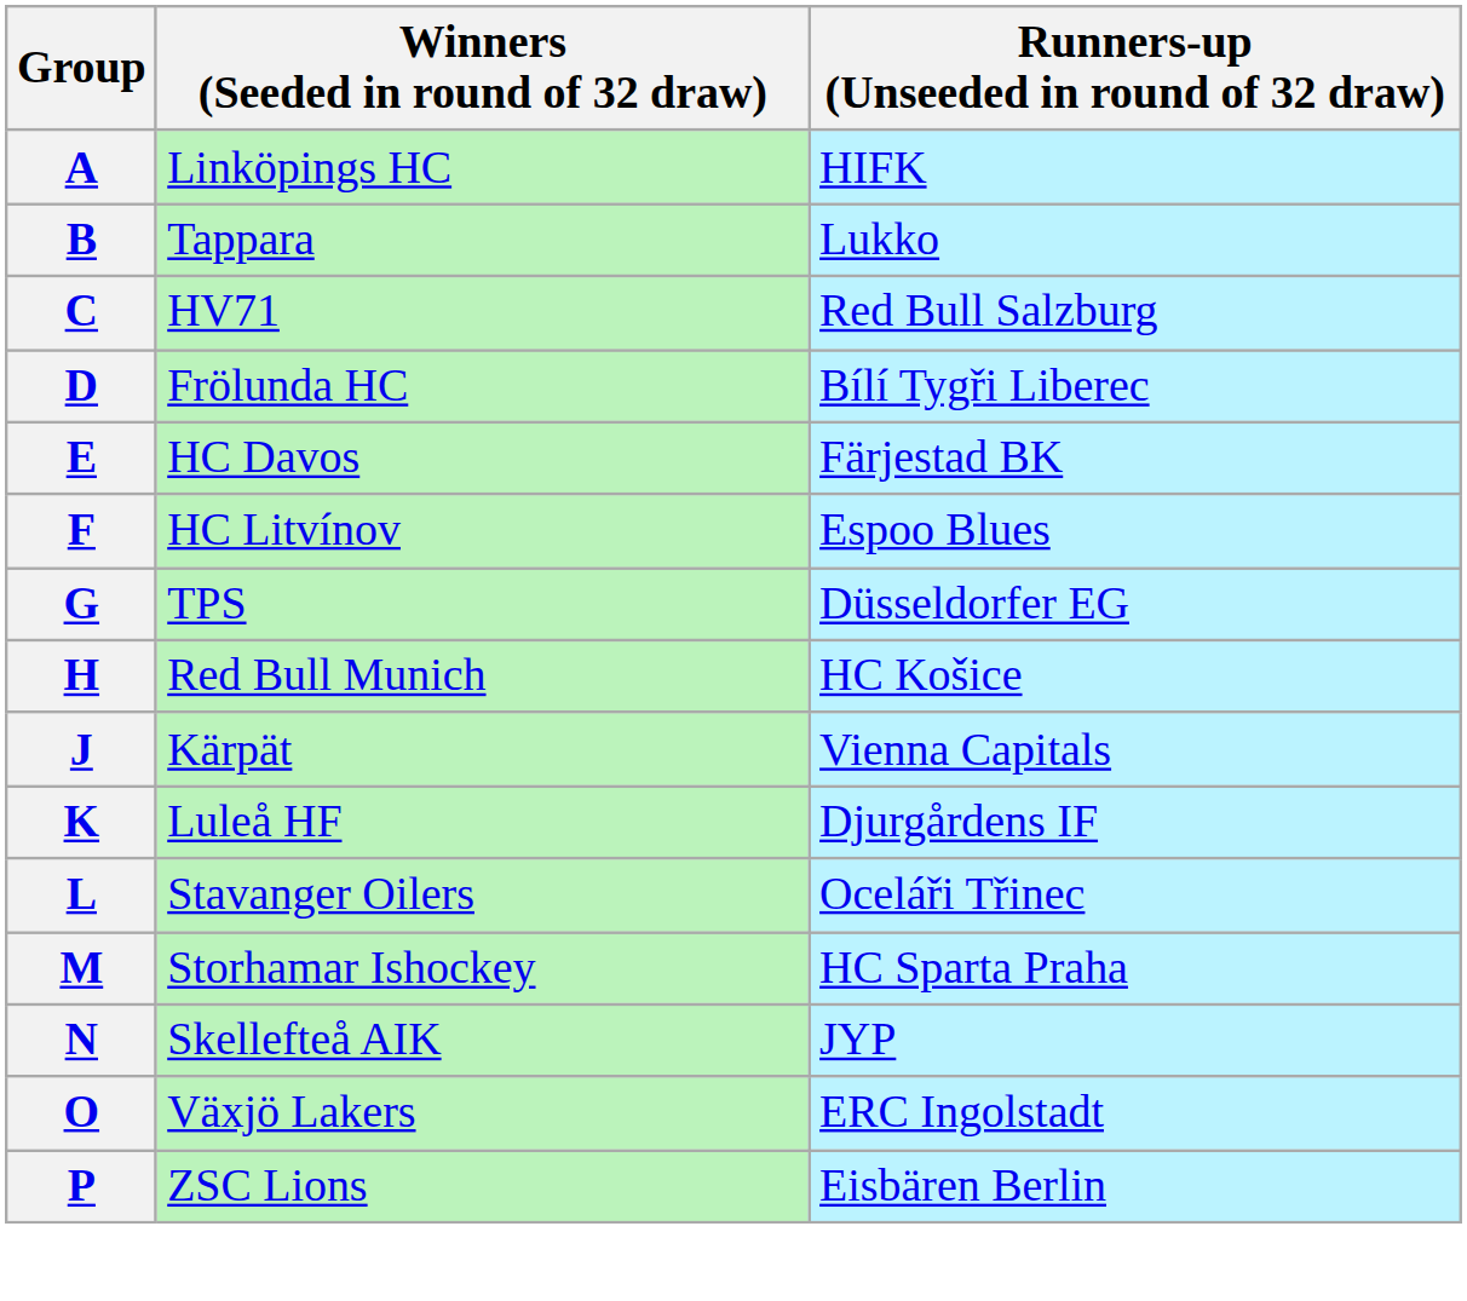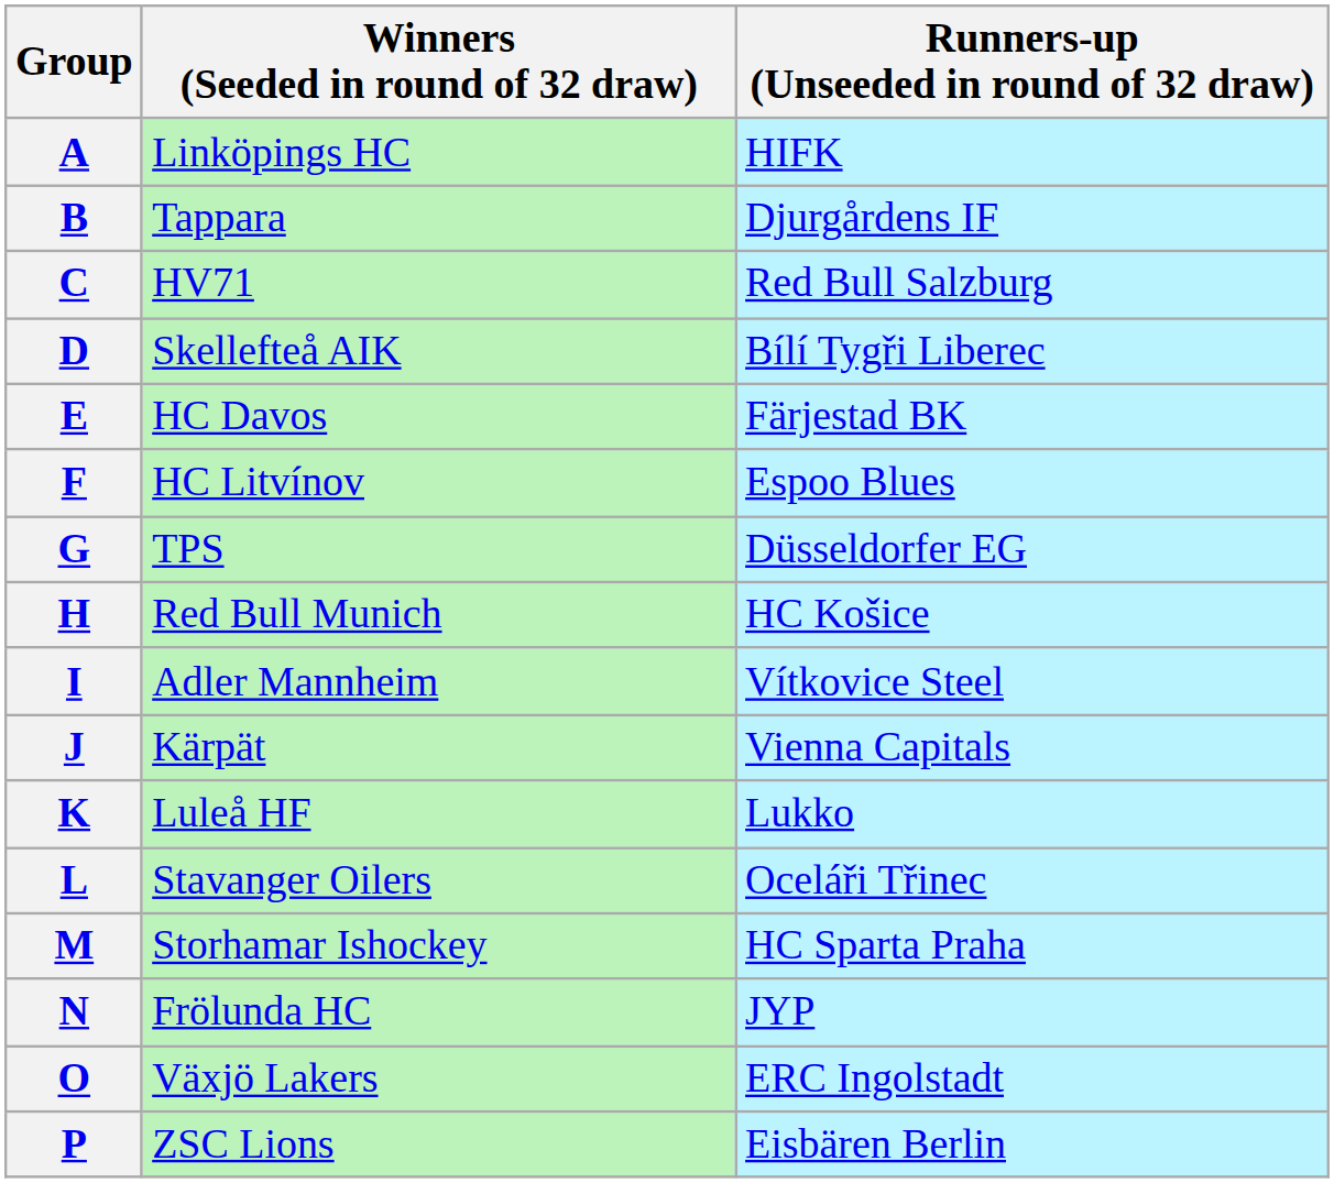 <table class="wikitable">
 <tr>
 <th>Group</th>
 <th width=220>Winners<br>(Seeded in round of 32 draw)</th>
 <th width=220>Runners-up<br>(Unseeded in round of 32 draw)</th>
 </tr>
 <tr>
 <th><a href='#'>A</a></th>
 <td bgcolor=#BBF3BB> <a href='#'>Linköpings HC</a></td>
 <td bgcolor=#BBF3FF> <a href='#'>HIFK</a></td>
 </tr>
 <tr>
 <th><a href='#'>B</a></th>
 <td bgcolor=#BBF3BB> <a href='#'>Tappara</a></td>
-<td bgcolor=#BBF3FF> <a href='#'>Lukko</a></td>
+<td bgcolor=#BBF3FF> <a href='#'>Djurgårdens IF</a></td>
 </tr>
 <tr>
 <th><a href='#'>C</a></th>
 <td bgcolor=#BBF3BB> <a href='#'>HV71</a></td>
 <td bgcolor=#BBF3FF> <a href='#'>Red Bull Salzburg</a></td>
 </tr>
 <tr>
 <th><a href='#'>D</a></th>
-<td bgcolor=#BBF3BB> <a href='#'>Frölunda HC</a></td>
+<td bgcolor=#BBF3BB> <a href='#'>Skellefteå AIK</a></td>
 <td bgcolor=#BBF3FF> <a href='#'>Bílí Tygři Liberec</a></td>
 </tr>
 <tr>
 <th><a href='#'>E</a></th>
 <td bgcolor=#BBF3BB> <a href='#'>HC Davos</a></td>
 <td bgcolor=#BBF3FF> <a href='#'>Färjestad BK</a></td>
 </tr>
 <tr>
 <th><a href='#'>F</a></th>
 <td bgcolor=#BBF3BB> <a href='#'>HC Litvínov</a></td>
 <td bgcolor=#BBF3FF> <a href='#'>Espoo Blues</a></td>
 </tr>
 <tr>
 <th><a href='#'>G</a></th>
 <td bgcolor=#BBF3BB> <a href='#'>TPS</a></td>
 <td bgcolor=#BBF3FF> <a href='#'>Düsseldorfer EG</a></td>
 </tr>
 <tr>
 <th><a href='#'>H</a></th>
 <td bgcolor=#BBF3BB> <a href='#'>Red Bull Munich</a></td>
 <td bgcolor=#BBF3FF> <a href='#'>HC Košice</a></td>
 </tr>
 <tr>
+<th><a href='#'>I</a></th>
+<td bgcolor=#BBF3BB> <a href='#'>Adler Mannheim</a></td>
+<td bgcolor=#BBF3FF> <a href='#'>Vítkovice Steel</a></td>
+</tr>
+<tr>
 <th><a href='#'>J</a></th>
 <td bgcolor=#BBF3BB> <a href='#'>Kärpät</a></td>
 <td bgcolor=#BBF3FF> <a href='#'>Vienna Capitals</a></td>
 </tr>
 <tr>
 <th><a href='#'>K</a></th>
 <td bgcolor=#BBF3BB> <a href='#'>Luleå HF</a></td>
-<td bgcolor=#BBF3FF> <a href='#'>Djurgårdens IF</a></td>
+<td bgcolor=#BBF3FF> <a href='#'>Lukko</a></td>
 </tr>
 <tr>
 <th><a href='#'>L</a></th>
 <td bgcolor=#BBF3BB> <a href='#'>Stavanger Oilers</a></td>
 <td bgcolor=#BBF3FF> <a href='#'>Oceláři Třinec</a></td>
 </tr>
 <tr>
 <th><a href='#'>M</a></th>
 <td bgcolor=#BBF3BB> <a href='#'>Storhamar Ishockey</a></td>
 <td bgcolor=#BBF3FF> <a href='#'>HC Sparta Praha</a></td>
 </tr>
 <tr>
 <th><a href='#'>N</a></th>
-<td bgcolor=#BBF3BB> <a href='#'>Skellefteå AIK</a></td>
+<td bgcolor=#BBF3BB> <a href='#'>Frölunda HC</a></td>
 <td bgcolor=#BBF3FF> <a href='#'>JYP</a></td>
 </tr>
 <tr>
 <th><a href='#'>O</a></th>
 <td bgcolor=#BBF3BB> <a href='#'>Växjö Lakers</a></td>
 <td bgcolor=#BBF3FF> <a href='#'>ERC Ingolstadt</a></td>
 </tr>
 <tr>
 <th><a href='#'>P</a></th>
 <td bgcolor=#BBF3BB> <a href='#'>ZSC Lions</a></td>
 <td bgcolor=#BBF3FF> <a href='#'>Eisbären Berlin</a></td>
 </tr>
 </table>
